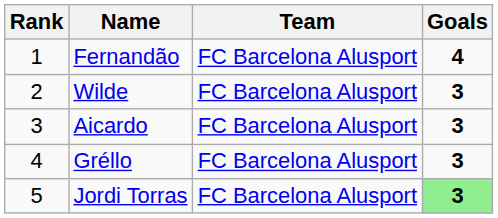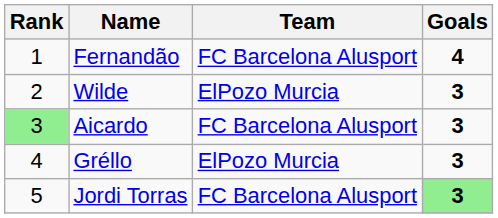 <table class="wikitable" style="text-align: center;">
 <tr>
 <th>Rank</th>
 <th>Name</th>
 <th>Team</th>
 <th>Goals</th>
 </tr>
 <tr>
 <td>1</td>
 <td style="text-align:left;"><a href='#'>Fernandão</a></td>
 <td style="text-align:left;"><a href='#'>FC Barcelona Alusport</a></td>
 <td><strong>4</strong></td>
 </tr>
 <tr>
 <td>2</td>
 <td style="text-align:left;"><a href='#'>Wilde</a></td>
-<td style="text-align:left;"><a href='#'>FC Barcelona Alusport</a></td>
+<td style="text-align:left;"><a href='#'>ElPozo Murcia</a></td>
 <td><strong>3</strong></td>
 </tr>
 <tr>
-<td>3</td>
+<td style="background: lightgreen;">3</td>
 <td style="text-align:left;"><a href='#'>Aicardo</a></td>
 <td style="text-align:left;"><a href='#'>FC Barcelona Alusport</a></td>
 <td><strong>3</strong></td>
 </tr>
 <tr>
 <td>4</td>
 <td style="text-align:left;"><a href='#'>Gréllo</a></td>
-<td style="text-align:left;"><a href='#'>FC Barcelona Alusport</a></td>
+<td style="text-align:left;"><a href='#'>ElPozo Murcia</a></td>
 <td><strong>3</strong></td>
 </tr>
 <tr>
 <td>5</td>
 <td style="text-align:left;"><a href='#'>Jordi Torras</a></td>
 <td style="text-align:left;"><a href='#'>FC Barcelona Alusport</a></td>
 <td style="background: lightgreen;"><strong>3</strong></td>
 </tr>
 </table>
